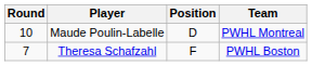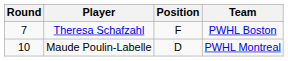 <table class="wikitable">
 <tr>
 <th>Round</th>
 <th>Player</th>
 <th>Position</th>
 <th>Team</th>
 </tr>
 <tr style="text-align:center;" bgcolor="">
+<td>7</td>
+<td><a href='#'>Theresa Schafzahl</a></td>
+<td>F</td>
+<td><a href='#'>PWHL Boston</a></td>
+</tr>
+<tr style="text-align:center;" bgcolor="">
 <td>10</td>
 <td>Maude Poulin-Labelle</td>
 <td>D</td>
 <td><a href='#'>PWHL Montreal</a></td>
 </tr>
-<tr style="text-align:center;" bgcolor="">
-<td>7</td>
-<td><a href='#'>Theresa Schafzahl</a></td>
-<td>F</td>
-<td><a href='#'>PWHL Boston</a></td>
-</tr>
 </table>
